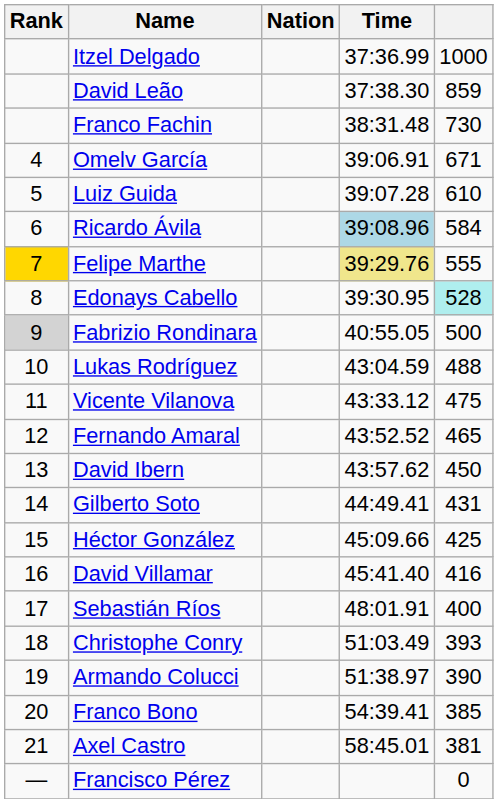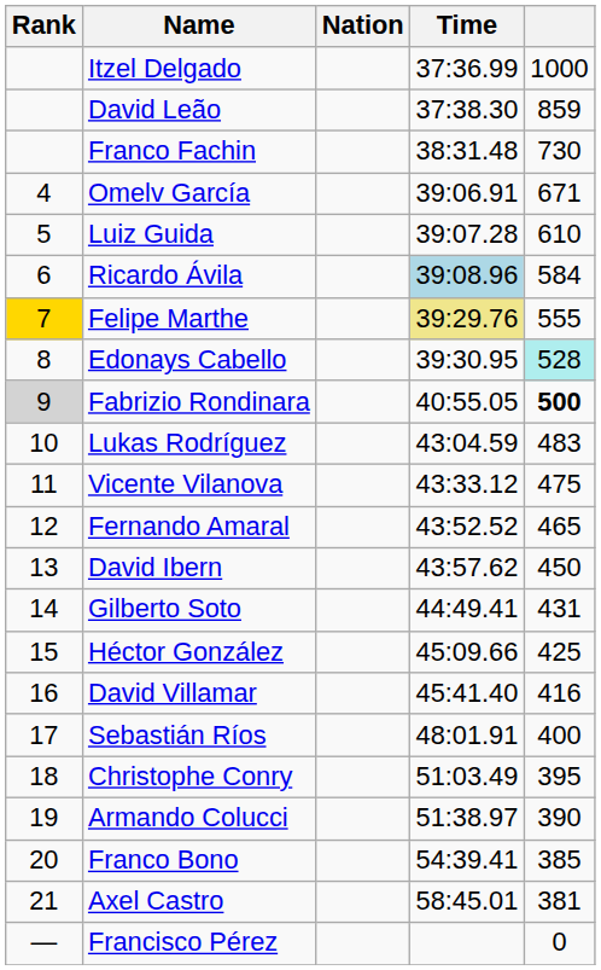 <table class="wikitable sortable" style="text-align:center">
 <tr>
 <th>Rank</th>
 <th>Name</th>
 <th>Nation</th>
 <th>Time</th>
 <th></th>
 </tr>
 <tr>
 <td></td>
 <td align=left><a href='#'>Itzel Delgado</a></td>
 <td align=left></td>
 <td>37:36.99</td>
 <td>1000</td>
 </tr>
 <tr>
 <td></td>
 <td align=left><a href='#'>David Leão</a></td>
 <td align=left></td>
 <td>37:38.30</td>
 <td>859</td>
 </tr>
 <tr>
 <td></td>
 <td align=left><a href='#'>Franco Fachin</a></td>
 <td align=left></td>
 <td>38:31.48</td>
 <td>730</td>
 </tr>
 <tr>
 <td>4</td>
 <td align=left><a href='#'>Omelv García</a></td>
 <td align=left></td>
 <td>39:06.91</td>
 <td>671</td>
 </tr>
 <tr>
 <td>5</td>
 <td align=left><a href='#'>Luiz Guida</a></td>
 <td align=left></td>
 <td>39:07.28</td>
 <td>610</td>
 </tr>
 <tr>
 <td>6</td>
 <td align=left><a href='#'>Ricardo Ávila</a></td>
 <td align=left></td>
 <td style="background: lightblue;">39:08.96</td>
 <td>584</td>
 </tr>
 <tr>
 <td style="background: gold;">7</td>
 <td align=left><a href='#'>Felipe Marthe</a></td>
 <td align=left></td>
 <td style="background: khaki;">39:29.76</td>
 <td>555</td>
 </tr>
 <tr>
 <td>8</td>
 <td align=left><a href='#'>Edonays Cabello</a></td>
 <td align=left></td>
 <td>39:30.95</td>
 <td style="background: paleturquoise;">528</td>
 </tr>
 <tr>
 <td style="background: lightgrey;">9</td>
 <td align=left><a href='#'>Fabrizio Rondinara</a></td>
 <td align=left></td>
 <td>40:55.05</td>
-<td>500</td>
+<td><strong>500</strong></td>
 </tr>
 <tr>
 <td>10</td>
 <td align=left><a href='#'>Lukas Rodríguez</a></td>
 <td align=left></td>
 <td>43:04.59</td>
-<td>488</td>
+<td>483</td>
 </tr>
 <tr>
 <td>11</td>
 <td align=left><a href='#'>Vicente Vilanova</a></td>
 <td align=left></td>
 <td>43:33.12</td>
 <td>475</td>
 </tr>
 <tr>
 <td>12</td>
 <td align=left><a href='#'>Fernando Amaral</a></td>
 <td align=left></td>
 <td>43:52.52</td>
 <td>465</td>
 </tr>
 <tr>
 <td>13</td>
 <td align=left><a href='#'>David Ibern</a></td>
 <td align=left></td>
 <td>43:57.62</td>
 <td>450</td>
 </tr>
 <tr>
 <td>14</td>
 <td align=left><a href='#'>Gilberto Soto</a></td>
 <td align=left></td>
 <td>44:49.41</td>
 <td>431</td>
 </tr>
 <tr>
 <td>15</td>
 <td align=left><a href='#'>Héctor González</a></td>
 <td align=left></td>
 <td>45:09.66</td>
 <td>425</td>
 </tr>
 <tr>
 <td>16</td>
 <td align=left><a href='#'>David Villamar</a></td>
 <td align=left></td>
 <td>45:41.40</td>
 <td>416</td>
 </tr>
 <tr>
 <td>17</td>
 <td align=left><a href='#'>Sebastián Ríos</a></td>
 <td align=left></td>
 <td>48:01.91</td>
 <td>400</td>
 </tr>
 <tr>
 <td>18</td>
 <td align=left><a href='#'>Christophe Conry</a></td>
 <td align=left></td>
 <td>51:03.49</td>
-<td>393</td>
+<td>395</td>
 </tr>
 <tr>
 <td>19</td>
 <td align=left><a href='#'>Armando Colucci</a></td>
 <td align=left></td>
 <td>51:38.97</td>
 <td>390</td>
 </tr>
 <tr>
 <td>20</td>
 <td align=left><a href='#'>Franco Bono</a></td>
 <td align=left></td>
 <td>54:39.41</td>
 <td>385</td>
 </tr>
 <tr>
 <td>21</td>
 <td align=left><a href='#'>Axel Castro</a></td>
 <td align=left></td>
 <td>58:45.01</td>
 <td>381</td>
 </tr>
 <tr>
 <td>—</td>
 <td align=left><a href='#'>Francisco Pérez</a></td>
 <td align=left></td>
 <td></td>
 <td>0</td>
 </tr>
 </table>
